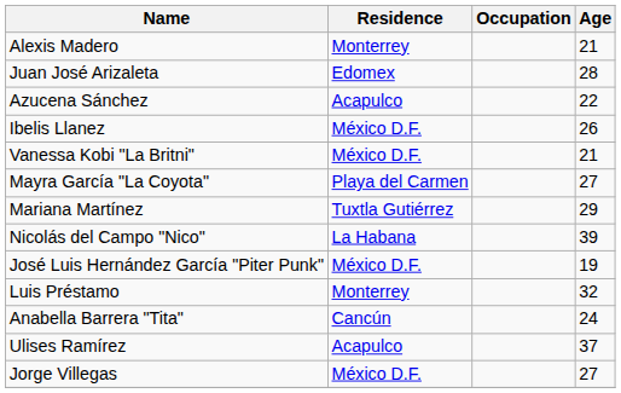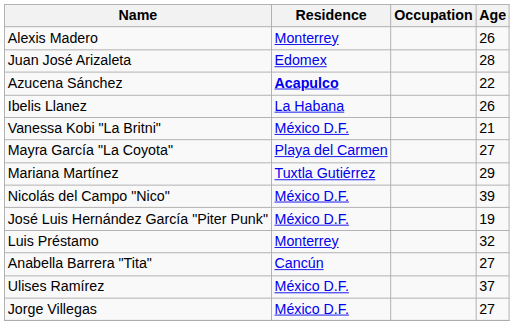 <table class=wikitable>
 <tr>
 <th>Name</th>
 <th>Residence</th>
 <th>Occupation</th>
 <th>Age</th>
 </tr>
 <tr>
 <td>Alexis Madero</td>
 <td><a href='#'>Monterrey</a></td>
 <td></td>
-<td>21</td>
+<td>26</td>
 </tr>
 <tr>
 <td>Juan José Arizaleta</td>
 <td><a href='#'>Edomex</a></td>
 <td></td>
 <td>28</td>
 </tr>
 <tr>
 <td>Azucena Sánchez</td>
-<td><a href='#'>Acapulco</a></td>
+<td><strong><a href='#'>Acapulco</a></strong></td>
 <td></td>
 <td>22</td>
 </tr>
 <tr>
 <td>Ibelis Llanez</td>
-<td><a href='#'>México D.F.</a></td>
+<td><a href='#'>La Habana</a></td>
 <td></td>
 <td>26</td>
 </tr>
 <tr>
 <td>Vanessa Kobi "La Britni"</td>
 <td><a href='#'>México D.F.</a></td>
 <td></td>
 <td>21</td>
 </tr>
 <tr>
 <td>Mayra García "La Coyota"</td>
 <td><a href='#'>Playa del Carmen</a></td>
 <td></td>
 <td>27</td>
 </tr>
 <tr>
 <td>Mariana Martínez</td>
 <td><a href='#'>Tuxtla Gutiérrez</a></td>
 <td></td>
 <td>29</td>
 </tr>
 <tr>
 <td>Nicolás del Campo "Nico"</td>
-<td><a href='#'>La Habana</a></td>
+<td><a href='#'>México D.F.</a></td>
 <td></td>
 <td>39</td>
 </tr>
 <tr>
 <td>José Luis Hernández García "Piter Punk"</td>
 <td><a href='#'>México D.F.</a></td>
 <td></td>
 <td>19</td>
 </tr>
 <tr>
 <td>Luis Préstamo</td>
 <td><a href='#'>Monterrey</a></td>
 <td></td>
 <td>32</td>
 </tr>
 <tr>
 <td>Anabella Barrera "Tita"</td>
 <td><a href='#'>Cancún</a></td>
 <td></td>
-<td>24</td>
+<td>27</td>
 </tr>
 <tr>
 <td>Ulises Ramírez</td>
-<td><a href='#'>Acapulco</a></td>
+<td><a href='#'>México D.F.</a></td>
 <td></td>
 <td>37</td>
 </tr>
 <tr>
 <td>Jorge Villegas</td>
 <td><a href='#'>México D.F.</a></td>
 <td></td>
 <td>27</td>
 </tr>
 <tr>
 </tr>
 </table>
